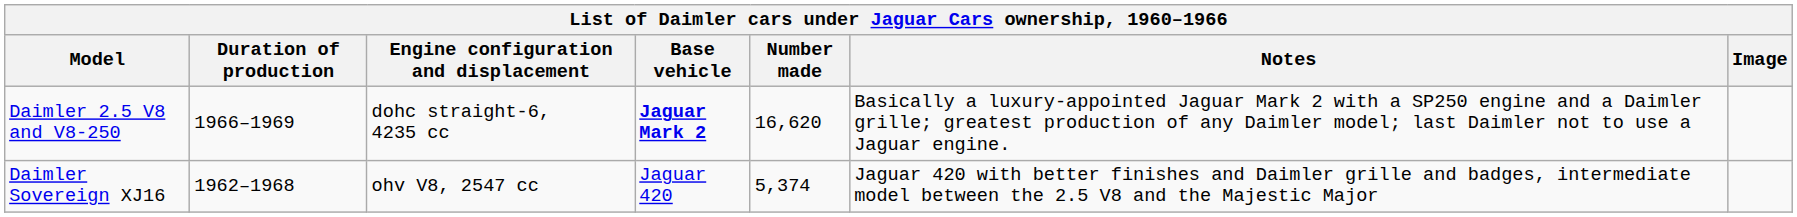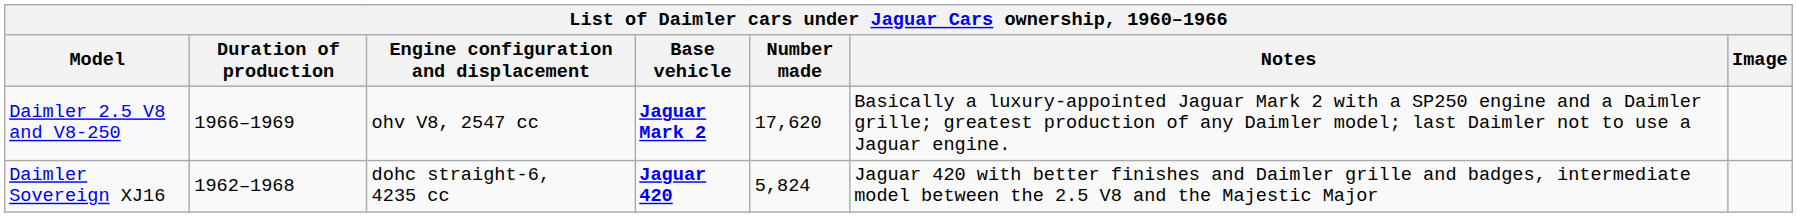 <table class="wikitable">
 <tr>
 <th colspan=10>List of Daimler cars under <a href='#'>Jaguar Cars</a> ownership, 1960–1966</th>
 </tr>
 <tr>
 <th>Model</th>
 <th>Duration of production</th>
 <th>Engine configuration and displacement</th>
 <th>Base vehicle</th>
 <th>Number made</th>
 <th>Notes</th>
 <th>Image</th>
 </tr>
 <tr>
 <td><a href='#'>Daimler 2.5 V8 and V8-250</a></td>
 <td>1966–1969</td>
-<td>dohc straight-6, 4235 cc</td>
+<td>ohv V8, 2547 cc</td>
 <td><strong><a href='#'>Jaguar Mark 2</a></strong></td>
-<td>16,620</td>
+<td>17,620</td>
 <td>Basically a luxury-appointed Jaguar Mark 2 with a SP250 engine and a Daimler grille; greatest production of any Daimler model; last Daimler not to use a Jaguar engine.</td>
 <td></td>
 </tr>
 <tr>
 <td><a href='#'>Daimler Sovereign</a> XJ16</td>
 <td>1962–1968</td>
-<td>ohv V8, 2547 cc</td>
-<td><a href='#'>Jaguar 420</a></td>
-<td>5,374</td>
+<td>dohc straight-6, 4235 cc</td>
+<td><strong><a href='#'>Jaguar 420</a></strong></td>
+<td>5,824</td>
 <td>Jaguar 420 with better finishes and Daimler grille and badges, intermediate model between the 2.5 V8 and the Majestic Major</td>
 <td></td>
 </tr>
 </table>
